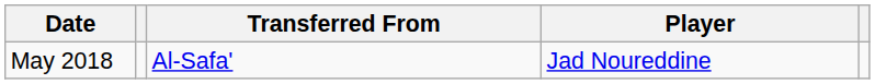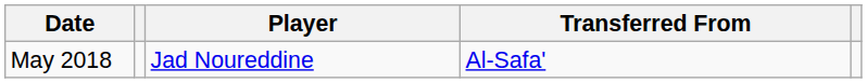 <table class="wikitable plainrowheaders sortable" style="font-size:95%">
 <tr>
 <th scope="col" style="width:78px;">Date</th>
 <th></th>
+<th scope="col" style="width:200px;">Player</th>
 <th scope="col" style="width:250px;">Transferred From</th>
-<th scope="col" style="width:200px;">Player</th>
 <th></th>
 </tr>
 <tr>
 <td>May 2018</td>
 <td></td>
+<td> <a href='#'>Jad Noureddine</a></td>
 <td> <a href='#'>Al-Safa'</a></td>
-<td> <a href='#'>Jad Noureddine</a></td>
 <td></td>
 </tr>
 </table>
